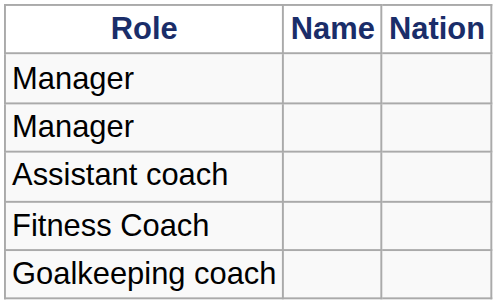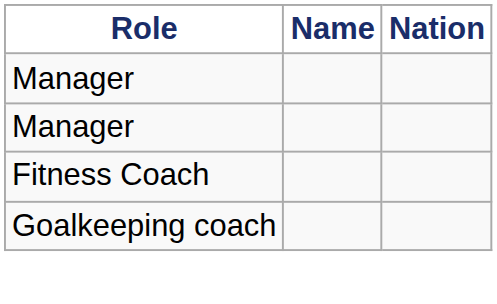 <table class="wikitable sortable">
 <tr>
 <th style="background-color:white; color:#1A2D69;" scope="col">Role</th>
 <th style="background-color:white; color:#1A2D69;" scope="col">Name</th>
 <th style="background-color:white; color:#1A2D69;" scope="col">Nation</th>
 </tr>
 <tr>
 <td>Manager</td>
 <td></td>
 <td></td>
 </tr>
 <tr>
 <td>Manager</td>
 <td></td>
 <td></td>
 </tr>
 <tr>
-<td>Assistant coach</td>
-<td></td>
-<td></td>
-</tr>
-<tr>
 <td>Fitness Coach</td>
 <td></td>
 <td></td>
 </tr>
 <tr>
 <td>Goalkeeping coach</td>
 <td></td>
 <td></td>
 </tr>
 </table>
